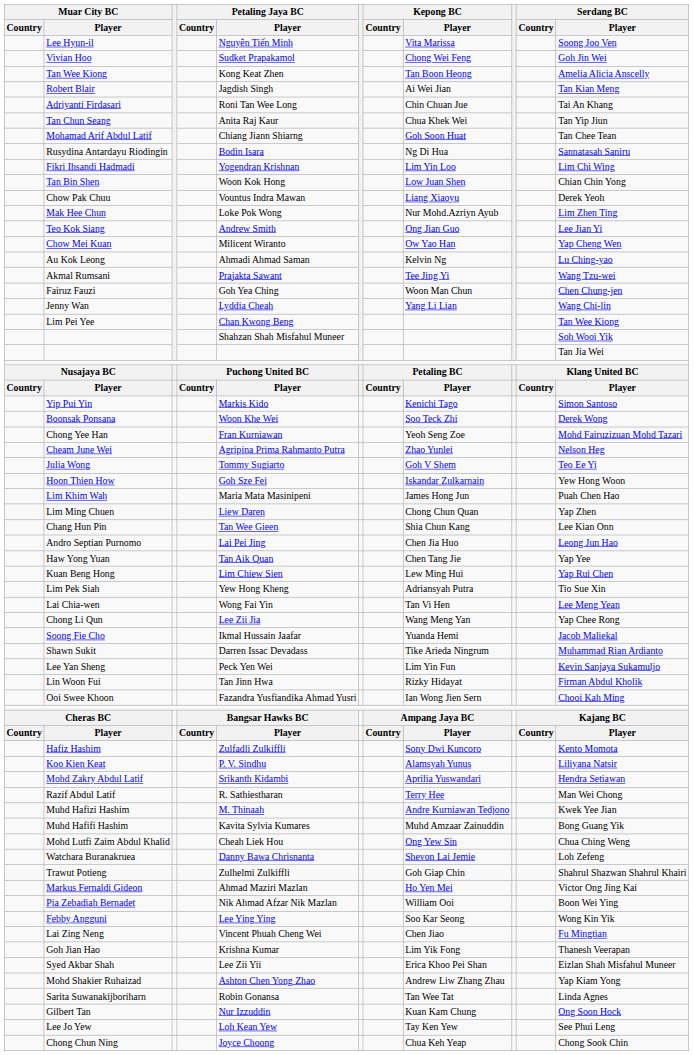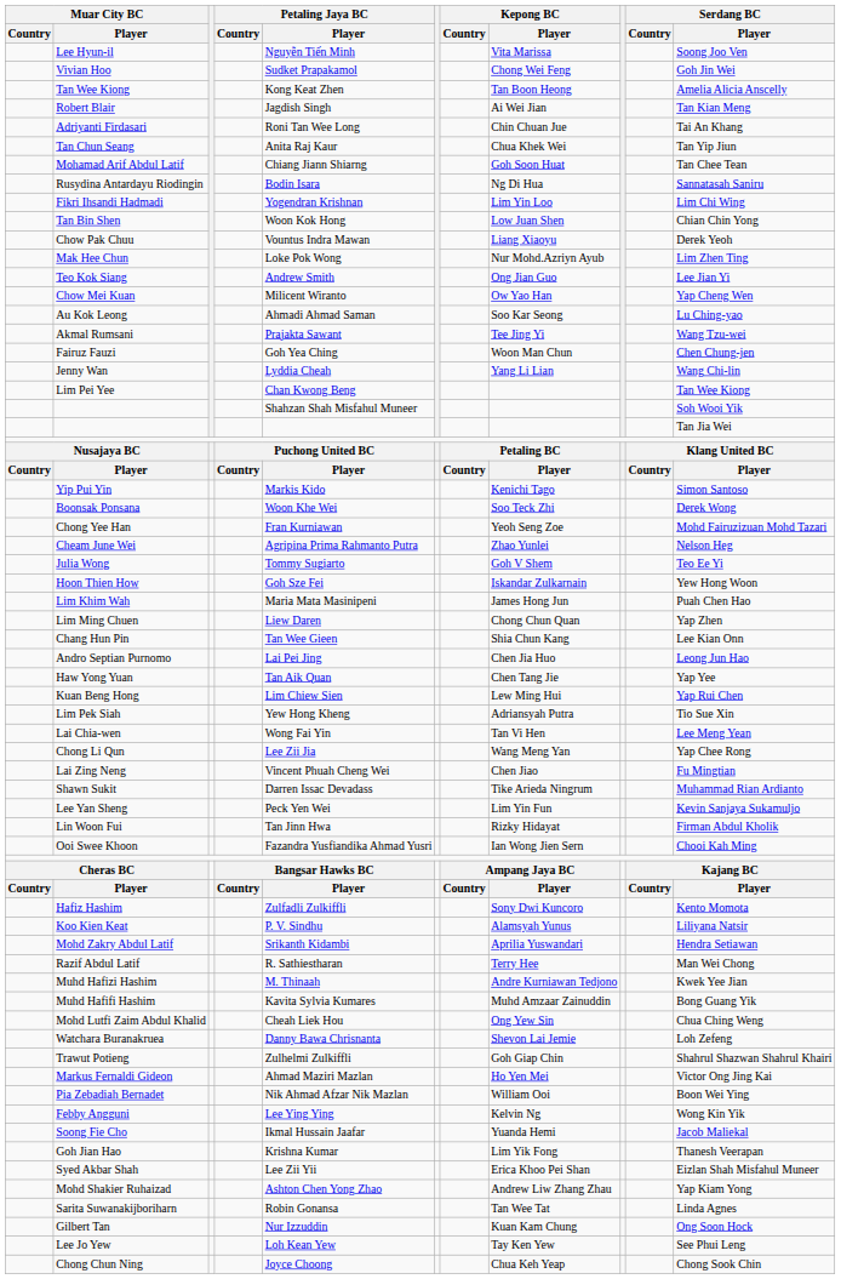 <table class="wikitable">
 <tr>
 <th colspan="2">Muar City BC</th>
 <th rowspan="23"></th>
 <th colspan="2">Petaling Jaya BC</th>
 <th rowspan="23"></th>
 <th colspan="2">Kepong BC</th>
 <th rowspan="23"></th>
 <th colspan="2">Serdang BC</th>
 </tr>
 <tr>
 <th>Country</th>
 <th>Player</th>
 <th>Country</th>
 <th>Player</th>
 <th>Country</th>
 <th>Player</th>
 <th>Country</th>
 <th>Player</th>
 </tr>
 <tr>
 <td></td>
 <td><a href='#'>Lee Hyun-il</a></td>
 <td></td>
 <td><a href='#'>Nguyễn Tiến Minh</a></td>
 <td></td>
 <td><a href='#'>Vita Marissa</a></td>
 <td></td>
 <td><a href='#'>Soong Joo Ven</a></td>
 </tr>
 <tr>
 <td></td>
 <td><a href='#'>Vivian Hoo</a></td>
 <td></td>
 <td><a href='#'>Sudket Prapakamol</a></td>
 <td></td>
 <td><a href='#'>Chong Wei Feng</a></td>
 <td></td>
 <td><a href='#'>Goh Jin Wei</a></td>
 </tr>
 <tr>
 <td></td>
 <td><a href='#'>Tan Wee Kiong</a></td>
 <td></td>
 <td>Kong Keat Zhen</td>
 <td></td>
 <td><a href='#'>Tan Boon Heong</a></td>
 <td></td>
 <td><a href='#'>Amelia Alicia Anscelly</a></td>
 </tr>
 <tr>
 <td></td>
 <td><a href='#'>Robert Blair</a></td>
 <td></td>
 <td>Jagdish Singh</td>
 <td></td>
 <td>Ai Wei Jian</td>
 <td></td>
 <td><a href='#'>Tan Kian Meng</a></td>
 </tr>
 <tr>
 <td></td>
 <td><a href='#'>Adriyanti Firdasari</a></td>
 <td></td>
 <td>Roni Tan Wee Long</td>
 <td></td>
 <td>Chin Chuan Jue</td>
 <td></td>
 <td>Tai An Khang</td>
 </tr>
 <tr>
 <td></td>
 <td><a href='#'>Tan Chun Seang</a></td>
 <td></td>
 <td>Anita Raj Kaur</td>
 <td></td>
 <td>Chua Khek Wei</td>
 <td></td>
 <td>Tan Yip Jiun</td>
 </tr>
 <tr>
 <td></td>
 <td><a href='#'>Mohamad Arif Abdul Latif</a></td>
 <td></td>
 <td>Chiang Jiann Shiarng</td>
 <td></td>
 <td><a href='#'>Goh Soon Huat</a></td>
 <td></td>
 <td>Tan Chee Tean</td>
 </tr>
 <tr>
 <td></td>
 <td>Rusydina Antardayu Riodingin</td>
 <td></td>
 <td><a href='#'>Bodin Isara</a></td>
 <td></td>
 <td>Ng Di Hua</td>
 <td></td>
 <td><a href='#'>Sannatasah Saniru</a></td>
 </tr>
 <tr>
 <td></td>
 <td><a href='#'>Fikri Ihsandi Hadmadi</a></td>
 <td></td>
 <td><a href='#'>Yogendran Krishnan</a></td>
 <td></td>
 <td><a href='#'>Lim Yin Loo</a></td>
 <td></td>
 <td><a href='#'>Lim Chi Wing</a></td>
 </tr>
 <tr>
 <td></td>
 <td><a href='#'>Tan Bin Shen</a></td>
 <td></td>
 <td>Woon Kok Hong</td>
 <td></td>
 <td><a href='#'>Low Juan Shen</a></td>
 <td></td>
 <td>Chian Chin Yong</td>
 </tr>
 <tr>
 <td></td>
 <td>Chow Pak Chuu</td>
 <td></td>
 <td>Vountus Indra Mawan</td>
 <td></td>
 <td><a href='#'>Liang Xiaoyu</a></td>
 <td></td>
 <td>Derek Yeoh</td>
 </tr>
 <tr>
 <td></td>
 <td><a href='#'>Mak Hee Chun</a></td>
 <td></td>
 <td>Loke Pok Wong</td>
 <td></td>
 <td>Nur Mohd.Azriyn Ayub</td>
 <td></td>
 <td><a href='#'>Lim Zhen Ting</a></td>
 </tr>
 <tr>
 <td></td>
 <td><a href='#'>Teo Kok Siang</a></td>
 <td></td>
 <td><a href='#'>Andrew Smith</a></td>
 <td></td>
 <td><a href='#'>Ong Jian Guo</a></td>
 <td></td>
 <td><a href='#'>Lee Jian Yi</a></td>
 </tr>
 <tr>
 <td></td>
 <td><a href='#'>Chow Mei Kuan</a></td>
 <td></td>
 <td>Milicent Wiranto</td>
 <td></td>
 <td><a href='#'>Ow Yao Han</a></td>
 <td></td>
 <td><a href='#'>Yap Cheng Wen</a></td>
 </tr>
 <tr>
 <td></td>
 <td>Au Kok Leong</td>
 <td></td>
 <td>Ahmadi Ahmad Saman</td>
 <td></td>
-<td>Kelvin Ng</td>
+<td>Soo Kar Seong</td>
 <td></td>
 <td><a href='#'>Lu Ching-yao</a></td>
 </tr>
 <tr>
 <td></td>
 <td>Akmal Rumsani</td>
 <td></td>
 <td><a href='#'>Prajakta Sawant</a></td>
 <td></td>
 <td><a href='#'>Tee Jing Yi</a></td>
 <td></td>
 <td><a href='#'>Wang Tzu-wei</a></td>
 </tr>
 <tr>
 <td></td>
 <td>Fairuz Fauzi</td>
 <td></td>
 <td>Goh Yea Ching</td>
 <td></td>
 <td>Woon Man Chun</td>
 <td></td>
 <td><a href='#'>Chen Chung-jen</a></td>
 </tr>
 <tr>
 <td></td>
 <td>Jenny Wan</td>
 <td></td>
 <td><a href='#'>Lyddia Cheah</a></td>
 <td></td>
 <td><a href='#'>Yang Li Lian</a></td>
 <td></td>
 <td><a href='#'>Wang Chi-lin</a></td>
 </tr>
 <tr>
 <td></td>
 <td>Lim Pei Yee</td>
 <td></td>
 <td><a href='#'>Chan Kwong Beng</a></td>
 <td></td>
 <td></td>
 <td></td>
 <td><a href='#'>Tan Wee Kiong</a></td>
 </tr>
 <tr>
 <td></td>
 <td></td>
 <td></td>
 <td>Shahzan Shah Misfahul Muneer</td>
 <td></td>
 <td></td>
 <td></td>
 <td><a href='#'>Soh Wooi Yik</a></td>
 </tr>
 <tr>
 <td></td>
 <td></td>
 <td></td>
 <td></td>
 <td></td>
 <td></td>
 <td></td>
 <td>Tan Jia Wei</td>
 </tr>
 <tr>
 <td colspan="11"></td>
 </tr>
 <tr>
 <th colspan="2">Nusajaya BC</th>
 <th></th>
 <th colspan="2">Puchong United BC</th>
 <th></th>
 <th colspan="2">Petaling BC</th>
 <th></th>
 <th colspan="2">Klang United BC</th>
 </tr>
 <tr>
 <th>Country</th>
 <th>Player</th>
 <th></th>
 <th>Country</th>
 <th>Player</th>
 <th></th>
 <th>Country</th>
 <th>Player</th>
 <th></th>
 <th>Country</th>
 <th>Player</th>
 </tr>
 <tr>
 <td></td>
 <td><a href='#'>Yip Pui Yin</a></td>
 <td></td>
 <td></td>
 <td><a href='#'>Markis Kido</a></td>
 <td></td>
 <td></td>
 <td><a href='#'>Kenichi Tago</a></td>
 <td></td>
 <td></td>
 <td><a href='#'>Simon Santoso</a></td>
 </tr>
 <tr>
 <td></td>
 <td><a href='#'>Boonsak Ponsana</a></td>
 <td></td>
 <td></td>
 <td><a href='#'>Woon Khe Wei</a></td>
 <td></td>
 <td></td>
 <td><a href='#'>Soo Teck Zhi</a></td>
 <td></td>
 <td></td>
 <td><a href='#'>Derek Wong</a></td>
 </tr>
 <tr>
 <td></td>
 <td>Chong Yee Han</td>
 <td></td>
 <td></td>
 <td><a href='#'>Fran Kurniawan</a></td>
 <td></td>
 <td></td>
 <td>Yeoh Seng Zoe</td>
 <td></td>
 <td></td>
 <td><a href='#'>Mohd Fairuzizuan Mohd Tazari</a></td>
 </tr>
 <tr>
 <td></td>
 <td><a href='#'>Cheam June Wei</a></td>
 <td></td>
 <td></td>
 <td><a href='#'>Agripina Prima Rahmanto Putra</a></td>
 <td></td>
 <td></td>
 <td><a href='#'>Zhao Yunlei</a></td>
 <td></td>
 <td></td>
 <td><a href='#'>Nelson Heg</a></td>
 </tr>
 <tr>
 <td></td>
 <td><a href='#'>Julia Wong</a></td>
 <td></td>
 <td></td>
 <td><a href='#'>Tommy Sugiarto</a></td>
 <td></td>
 <td></td>
 <td><a href='#'>Goh V Shem</a></td>
 <td></td>
 <td></td>
 <td><a href='#'>Teo Ee Yi</a></td>
 </tr>
 <tr>
 <td></td>
 <td><a href='#'>Hoon Thien How</a></td>
 <td></td>
 <td></td>
 <td><a href='#'>Goh Sze Fei</a></td>
 <td></td>
 <td></td>
 <td><a href='#'>Iskandar Zulkarnain</a></td>
 <td></td>
 <td></td>
 <td>Yew Hong Woon</td>
 </tr>
 <tr>
 <td></td>
 <td><a href='#'>Lim Khim Wah</a></td>
 <td></td>
 <td></td>
 <td>Maria Mata Masinipeni</td>
 <td></td>
 <td></td>
 <td>James Hong Jun</td>
 <td></td>
 <td></td>
 <td>Puah Chen Hao</td>
 </tr>
 <tr>
 <td></td>
 <td>Lim Ming Chuen</td>
 <td></td>
 <td></td>
 <td><a href='#'>Liew Daren</a></td>
 <td></td>
 <td></td>
 <td>Chong Chun Quan</td>
 <td></td>
 <td></td>
 <td>Yap Zhen</td>
 </tr>
 <tr>
 <td></td>
 <td>Chang Hun Pin</td>
 <td></td>
 <td></td>
 <td><a href='#'>Tan Wee Gieen</a></td>
 <td></td>
 <td></td>
 <td>Shia Chun Kang</td>
 <td></td>
 <td></td>
 <td>Lee Kian Onn</td>
 </tr>
 <tr>
 <td></td>
 <td>Andro Septian Purnomo</td>
 <td></td>
 <td></td>
 <td><a href='#'>Lai Pei Jing</a></td>
 <td></td>
 <td></td>
 <td>Chen Jia Huo</td>
 <td></td>
 <td></td>
 <td><a href='#'>Leong Jun Hao</a></td>
 </tr>
 <tr>
 <td></td>
 <td>Haw Yong Yuan</td>
 <td></td>
 <td></td>
 <td><a href='#'>Tan Aik Quan</a></td>
 <td></td>
 <td></td>
 <td>Chen Tang Jie</td>
 <td></td>
 <td></td>
 <td>Yap Yee</td>
 </tr>
 <tr>
 <td></td>
 <td>Kuan Beng Hong</td>
 <td></td>
 <td></td>
 <td><a href='#'>Lim Chiew Sien</a></td>
 <td></td>
 <td></td>
 <td>Lew Ming Hui</td>
 <td></td>
 <td></td>
 <td><a href='#'>Yap Rui Chen</a></td>
 </tr>
 <tr>
 <td></td>
 <td>Lim Pek Siah</td>
 <td></td>
 <td></td>
 <td>Yew Hong Kheng</td>
 <td></td>
 <td></td>
 <td>Adriansyah Putra</td>
 <td></td>
 <td></td>
 <td>Tio Sue Xin</td>
 </tr>
 <tr>
 <td></td>
 <td>Lai Chia-wen</td>
 <td></td>
 <td></td>
 <td>Wong Fai Yin</td>
 <td></td>
 <td></td>
 <td>Tan Vi Hen</td>
 <td></td>
 <td></td>
 <td><a href='#'>Lee Meng Yean</a></td>
 </tr>
 <tr>
 <td></td>
 <td>Chong Li Qun</td>
 <td></td>
 <td></td>
 <td><a href='#'>Lee Zii Jia</a></td>
 <td></td>
 <td></td>
 <td>Wang Meng Yan</td>
 <td></td>
 <td></td>
 <td>Yap Chee Rong</td>
 </tr>
 <tr>
 <td></td>
-<td><a href='#'>Soong Fie Cho</a></td>
+<td>Lai Zing Neng</td>
 <td></td>
 <td></td>
-<td>Ikmal Hussain Jaafar</td>
+<td>Vincent Phuah Cheng Wei</td>
 <td></td>
 <td></td>
-<td>Yuanda Hemi</td>
+<td>Chen Jiao</td>
 <td></td>
 <td></td>
-<td><a href='#'>Jacob Maliekal</a></td>
+<td><a href='#'>Fu Mingtian</a></td>
 </tr>
 <tr>
 <td></td>
 <td>Shawn Sukit</td>
 <td></td>
 <td></td>
 <td>Darren Issac Devadass</td>
 <td></td>
 <td></td>
 <td>Tike Arieda Ningrum</td>
 <td></td>
 <td></td>
 <td><a href='#'>Muhammad Rian Ardianto</a></td>
 </tr>
 <tr>
 <td></td>
 <td>Lee Yan Sheng</td>
 <td></td>
 <td></td>
 <td>Peck Yen Wei</td>
 <td></td>
 <td></td>
 <td>Lim Yin Fun</td>
 <td></td>
 <td></td>
 <td><a href='#'>Kevin Sanjaya Sukamuljo</a></td>
 </tr>
 <tr>
 <td></td>
 <td>Lin Woon Fui</td>
 <td></td>
 <td></td>
 <td>Tan Jinn Hwa</td>
 <td></td>
 <td></td>
 <td>Rizky Hidayat</td>
 <td></td>
 <td></td>
 <td><a href='#'>Firman Abdul Kholik</a></td>
 </tr>
 <tr>
 <td></td>
 <td>Ooi Swee Khoon</td>
 <td></td>
 <td></td>
 <td>Fazandra Yusfiandika Ahmad Yusri</td>
 <td></td>
 <td></td>
 <td>Ian Wong Jien Sern</td>
 <td></td>
 <td></td>
 <td><a href='#'>Chooi Kah Ming</a></td>
 </tr>
 <tr>
 <td colspan="11"></td>
 </tr>
 <tr>
 <th colspan="2">Cheras BC</th>
 <td></td>
 <th colspan="2">Bangsar Hawks BC</th>
 <td></td>
 <th colspan="2">Ampang Jaya BC</th>
 <td></td>
 <th colspan="2">Kajang BC</th>
 </tr>
 <tr>
 <th>Country</th>
 <th>Player</th>
 <td></td>
 <th>Country</th>
 <th>Player</th>
 <td></td>
 <th>Country</th>
 <th>Player</th>
 <td></td>
 <th>Country</th>
 <th>Player</th>
 </tr>
 <tr>
 <td></td>
 <td><a href='#'>Hafiz Hashim</a></td>
 <td></td>
 <td></td>
 <td><a href='#'>Zulfadli Zulkiffli</a></td>
 <td></td>
 <td></td>
 <td><a href='#'>Sony Dwi Kuncoro</a></td>
 <td></td>
 <td></td>
 <td><a href='#'>Kento Momota</a></td>
 </tr>
 <tr>
 <td></td>
 <td><a href='#'>Koo Kien Keat</a></td>
 <td></td>
 <td></td>
 <td><a href='#'>P. V. Sindhu</a></td>
 <td></td>
 <td></td>
 <td><a href='#'>Alamsyah Yunus</a></td>
 <td></td>
 <td></td>
 <td><a href='#'>Liliyana Natsir</a></td>
 </tr>
 <tr>
 <td></td>
 <td><a href='#'>Mohd Zakry Abdul Latif</a></td>
 <td></td>
 <td></td>
 <td><a href='#'>Srikanth Kidambi</a></td>
 <td></td>
 <td></td>
 <td><a href='#'>Aprilia Yuswandari</a></td>
 <td></td>
 <td></td>
 <td><a href='#'>Hendra Setiawan</a></td>
 </tr>
 <tr>
 <td></td>
 <td>Razif Abdul Latif</td>
 <td></td>
 <td></td>
 <td>R. Sathiestharan</td>
 <td></td>
 <td></td>
 <td><a href='#'>Terry Hee</a></td>
 <td></td>
 <td></td>
 <td>Man Wei Chong</td>
 </tr>
 <tr>
 <td></td>
 <td>Muhd Hafizi Hashim</td>
 <td></td>
 <td></td>
 <td><a href='#'>M. Thinaah</a></td>
 <td></td>
 <td></td>
 <td><a href='#'>Andre Kurniawan Tedjono</a></td>
 <td></td>
 <td></td>
 <td>Kwek Yee Jian</td>
 </tr>
 <tr>
 <td></td>
 <td>Muhd Hafifi Hashim</td>
 <td></td>
 <td></td>
 <td>Kavita Sylvia Kumares</td>
 <td></td>
 <td></td>
 <td>Muhd Amzaar Zainuddin</td>
 <td></td>
 <td></td>
 <td>Bong Guang Yik</td>
 </tr>
 <tr>
 <td></td>
 <td>Mohd Lutfi Zaim Abdul Khalid</td>
 <td></td>
 <td></td>
 <td>Cheah Liek Hou</td>
 <td></td>
 <td></td>
 <td><a href='#'>Ong Yew Sin</a></td>
 <td></td>
 <td></td>
 <td>Chua Ching Weng</td>
 </tr>
 <tr>
 <td></td>
 <td>Watchara Buranakruea</td>
 <td></td>
 <td></td>
 <td><a href='#'>Danny Bawa Chrisnanta</a></td>
 <td></td>
 <td></td>
 <td><a href='#'>Shevon Lai Jemie</a></td>
 <td></td>
 <td></td>
 <td>Loh Zefeng</td>
 </tr>
 <tr>
 <td></td>
 <td>Trawut Potieng</td>
 <td></td>
 <td></td>
 <td>Zulhelmi Zulkiffli</td>
 <td></td>
 <td></td>
 <td>Goh Giap Chin</td>
 <td></td>
 <td></td>
 <td>Shahrul Shazwan Shahrul Khairi</td>
 </tr>
 <tr>
 <td></td>
 <td><a href='#'>Markus Fernaldi Gideon</a></td>
 <td></td>
 <td></td>
 <td>Ahmad Maziri Mazlan</td>
 <td></td>
 <td></td>
 <td><a href='#'>Ho Yen Mei</a></td>
 <td></td>
 <td></td>
 <td>Victor Ong Jing Kai</td>
 </tr>
 <tr>
 <td></td>
 <td><a href='#'>Pia Zebadiah Bernadet</a></td>
 <td></td>
 <td></td>
 <td>Nik Ahmad Afzar Nik Mazlan</td>
 <td></td>
 <td></td>
 <td>William Ooi</td>
 <td></td>
 <td></td>
 <td>Boon Wei Ying</td>
 </tr>
 <tr>
 <td></td>
 <td><a href='#'>Febby Angguni</a></td>
 <td></td>
 <td></td>
 <td><a href='#'>Lee Ying Ying</a></td>
 <td></td>
 <td></td>
-<td>Soo Kar Seong</td>
+<td>Kelvin Ng</td>
 <td></td>
 <td></td>
 <td>Wong Kin Yik</td>
 </tr>
 <tr>
 <td></td>
-<td>Lai Zing Neng</td>
+<td><a href='#'>Soong Fie Cho</a></td>
 <td></td>
 <td></td>
-<td>Vincent Phuah Cheng Wei</td>
+<td>Ikmal Hussain Jaafar</td>
 <td></td>
 <td></td>
-<td>Chen Jiao</td>
+<td>Yuanda Hemi</td>
 <td></td>
 <td></td>
-<td><a href='#'>Fu Mingtian</a></td>
+<td><a href='#'>Jacob Maliekal</a></td>
 </tr>
 <tr>
 <td></td>
 <td>Goh Jian Hao</td>
 <td></td>
 <td></td>
 <td>Krishna Kumar</td>
 <td></td>
 <td></td>
 <td>Lim Yik Fong</td>
 <td></td>
 <td></td>
 <td>Thanesh Veerapan</td>
 </tr>
 <tr>
 <td></td>
 <td>Syed Akbar Shah</td>
 <td></td>
 <td></td>
 <td>Lee Zii Yii</td>
 <td></td>
 <td></td>
 <td>Erica Khoo Pei Shan</td>
 <td></td>
 <td></td>
 <td>Eizlan Shah Misfahul Muneer</td>
 </tr>
 <tr>
 <td></td>
 <td>Mohd Shakier Ruhaizad</td>
 <td></td>
 <td></td>
 <td><a href='#'>Ashton Chen Yong Zhao</a></td>
 <td></td>
 <td></td>
 <td>Andrew Liw Zhang Zhau</td>
 <td></td>
 <td></td>
 <td>Yap Kiam Yong</td>
 </tr>
 <tr>
 <td></td>
 <td>Sarita Suwanakijboriharn</td>
 <td></td>
 <td></td>
 <td>Robin Gonansa</td>
 <td></td>
 <td></td>
 <td>Tan Wee Tat</td>
 <td></td>
 <td></td>
 <td>Linda Agnes</td>
 </tr>
 <tr>
 <td></td>
 <td>Gilbert Tan</td>
 <td></td>
 <td></td>
 <td><a href='#'>Nur Izzuddin</a></td>
 <td></td>
 <td></td>
 <td>Kuan Kam Chung</td>
 <td></td>
 <td></td>
 <td><a href='#'>Ong Soon Hock</a></td>
 </tr>
 <tr>
 <td></td>
 <td>Lee Jo Yew</td>
 <td></td>
 <td></td>
 <td><a href='#'>Loh Kean Yew</a></td>
 <td></td>
 <td></td>
 <td>Tay Ken Yew</td>
 <td></td>
 <td></td>
 <td>See Phui Leng</td>
 </tr>
 <tr>
 <td></td>
 <td>Chong Chun Ning</td>
 <td></td>
 <td></td>
 <td><a href='#'>Joyce Choong</a></td>
 <td></td>
 <td></td>
 <td>Chua Keh Yeap</td>
 <td></td>
 <td></td>
 <td>Chong Sook Chin</td>
 </tr>
 </table>
